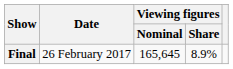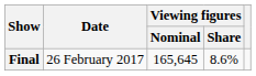 <table class="wikitable plainrowheaders sortable" style="text-align:center">
 <tr>
 <th scope=col rowspan="2">Show</th>
 <th scope=col rowspan="2">Date</th>
 <th scope=col colspan="2">Viewing figures</th>
 <th scope=col rowspan="2" class="unsortable"></th>
 </tr>
 <tr>
 <th scope=col>Nominal</th>
 <th scope=col>Share</th>
 </tr>
 <tr>
 <th scope="row">Final</th>
 <td>26 February 2017</td>
 <td>165,645</td>
-<td>8.9%</td>
+<td>8.6%</td>
 <td></td>
 </tr>
 </table>
